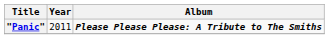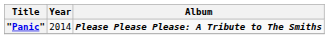 <table class="wikitable plainrowheaders" style="text-align:center">
 <tr>
 <th scope="col">Title</th>
 <th scope="col">Year</th>
 <th scope="col">Album</th>
 </tr>
 <tr>
 <th scope="row">"<a href='#'>Panic</a>"</th>
-<td>2011</td>
+<td>2014</td>
 <td><strong><em>Please Please Please: A Tribute to The Smiths</em></strong></td>
 </tr>
 <tr>
 </tr>
 </table>
